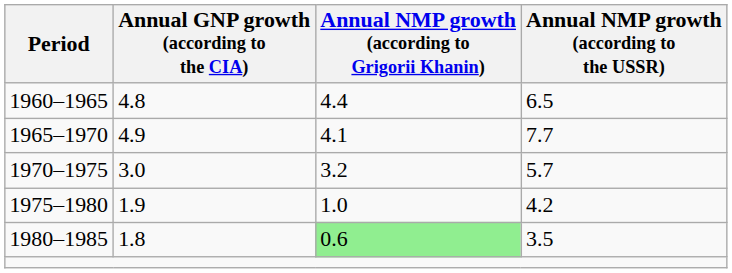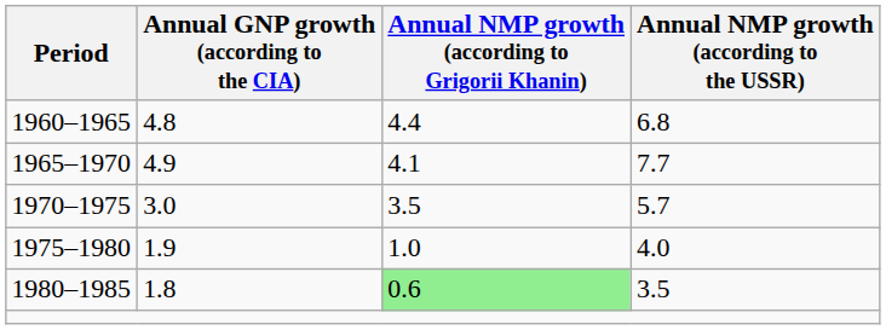 <table class="wikitable" style="float:right; margin:0 15px;">
 <tr>
 <th>Period</th>
 <th style="line-height:100%">Annual GNP growth <br><small>(according to<br>the <a href='#'>CIA</a>)</small></th>
 <th style="line-height:100%"><a href='#'>Annual NMP growth</a><br><small>(according to<br><a href='#'>Grigorii Khanin</a>)</small></th>
 <th style="line-height:100%">Annual NMP growth<br><small>(according to<br>the USSR)</small></th>
 </tr>
 <tr>
 <td>1960–1965</td>
 <td>4.8</td>
 <td>4.4</td>
-<td>6.5</td>
+<td>6.8</td>
 </tr>
 <tr>
 <td>1965–1970</td>
 <td>4.9</td>
 <td>4.1</td>
 <td>7.7</td>
 </tr>
 <tr>
 <td>1970–1975</td>
 <td>3.0</td>
-<td>3.2</td>
+<td>3.5</td>
 <td>5.7</td>
 </tr>
 <tr>
 <td>1975–1980</td>
 <td>1.9</td>
 <td>1.0</td>
-<td>4.2</td>
+<td>4.0</td>
 </tr>
 <tr>
 <td>1980–1985</td>
 <td>1.8</td>
 <td style="background: lightgreen;">0.6</td>
 <td>3.5</td>
 </tr>
 <tr>
 <td colspan=4></td>
 </tr>
 </table>
